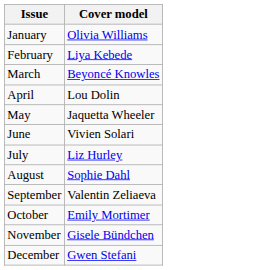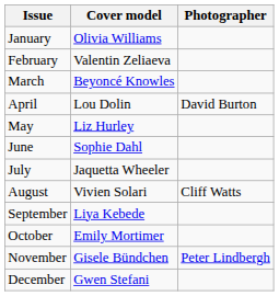 <table class="sortable wikitable">
 <tr>
 <th>Issue</th>
 <th>Cover model</th>
+<th>Photographer</th>
 </tr>
 <tr>
 <td>January</td>
 <td><a href='#'>Olivia Williams</a></td>
+<td></td>
 </tr>
 <tr>
 <td>February</td>
-<td><a href='#'>Liya Kebede</a></td>
+<td>Valentin Zeliaeva</td>
+<td></td>
 </tr>
 <tr>
 <td>March</td>
 <td><a href='#'>Beyoncé Knowles</a></td>
+<td></td>
 </tr>
 <tr>
 <td>April</td>
 <td>Lou Dolin</td>
+<td>David Burton</td>
 </tr>
 <tr>
 <td>May</td>
-<td>Jaquetta Wheeler</td>
+<td><a href='#'>Liz Hurley</a></td>
+<td></td>
 </tr>
 <tr>
 <td>June</td>
-<td>Vivien Solari</td>
+<td><a href='#'>Sophie Dahl</a></td>
+<td></td>
 </tr>
 <tr>
 <td>July</td>
-<td><a href='#'>Liz Hurley</a></td>
+<td>Jaquetta Wheeler</td>
+<td></td>
 </tr>
 <tr>
 <td>August</td>
-<td><a href='#'>Sophie Dahl</a></td>
+<td>Vivien Solari</td>
+<td>Cliff Watts</td>
 </tr>
 <tr>
 <td>September</td>
-<td>Valentin Zeliaeva</td>
+<td><a href='#'>Liya Kebede</a></td>
+<td></td>
 </tr>
 <tr>
 <td>October</td>
 <td><a href='#'>Emily Mortimer</a></td>
+<td></td>
 </tr>
 <tr>
 <td>November</td>
 <td><a href='#'>Gisele Bündchen</a></td>
+<td><a href='#'>Peter Lindbergh</a></td>
 </tr>
 <tr>
 <td>December</td>
 <td><a href='#'>Gwen Stefani</a></td>
+<td></td>
 </tr>
 </table>
